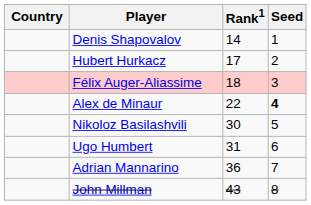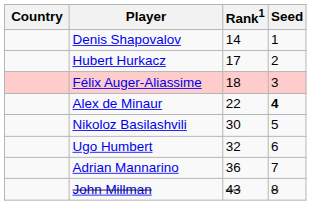 <table class="wikitable" border="1">
 <tr>
 <th width="70">Country</th>
 <th width="175">Player</th>
 <th>Rank<sup>1</sup></th>
 <th>Seed</th>
 </tr>
 <tr>
 <td></td>
 <td><a href='#'>Denis Shapovalov</a></td>
 <td>14</td>
 <td>1</td>
 </tr>
 <tr>
 <td></td>
 <td><a href='#'>Hubert Hurkacz</a></td>
 <td>17</td>
 <td>2</td>
 </tr>
 <tr bgcolor=#fcc>
 <td></td>
 <td><a href='#'>Félix Auger-Aliassime</a></td>
 <td>18</td>
 <td>3</td>
 </tr>
 <tr>
 <td></td>
 <td><a href='#'>Alex de Minaur</a></td>
 <td>22</td>
 <td><strong>4</strong></td>
 </tr>
 <tr>
 <td></td>
 <td><a href='#'>Nikoloz Basilashvili</a></td>
 <td>30</td>
 <td>5</td>
 </tr>
 <tr>
 <td></td>
 <td><a href='#'>Ugo Humbert</a></td>
-<td>31</td>
+<td>32</td>
 <td>6</td>
 </tr>
 <tr>
 <td></td>
 <td><a href='#'>Adrian Mannarino</a></td>
 <td>36</td>
 <td>7</td>
 </tr>
 <tr>
 <td><s></s></td>
 <td><s><a href='#'>John Millman</a></s></td>
 <td><s>43</s></td>
 <td><s>8</s></td>
 </tr>
 </table>
